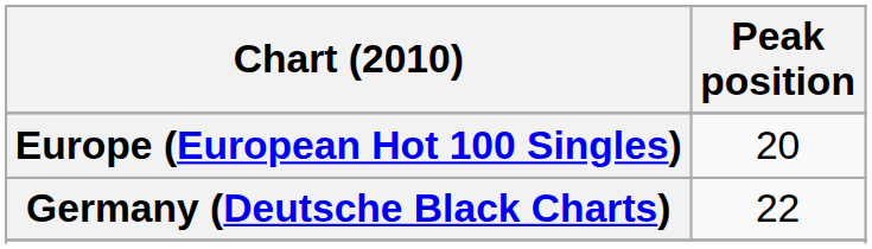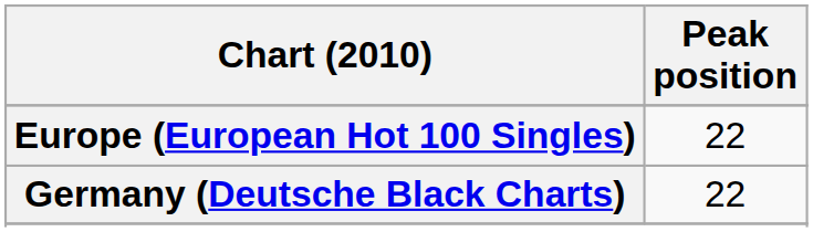 <table class="wikitable sortable plainrowheaders" style="text-align:center">
 <tr>
 <th>Chart (2010)</th>
 <th>Peak<br>position</th>
 </tr>
 <tr>
 </tr>
 <tr>
 <th scope="row">Europe (<a href='#'>European Hot 100 Singles</a>)</th>
-<td>20</td>
+<td>22</td>
 </tr>
 <tr>
 <th scope="row">Germany (<a href='#'>Deutsche Black Charts</a>)</th>
 <td>22</td>
 </tr>
 <tr>
 </tr>
 <tr>
 </tr>
 <tr>
 </tr>
 <tr>
 </tr>
 </table>
